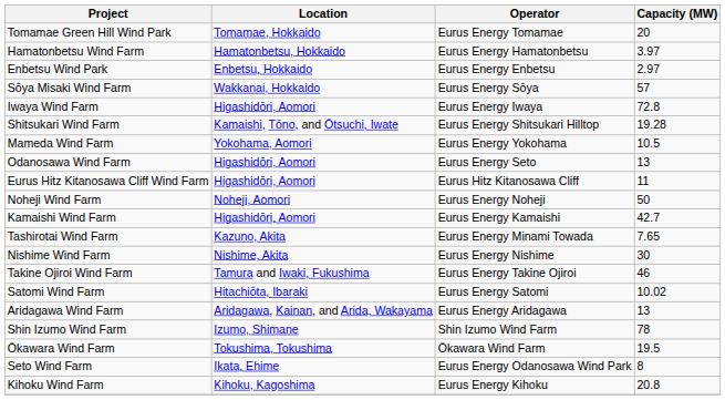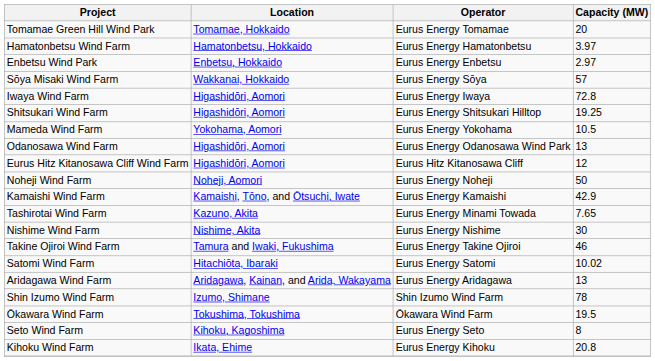 <table class="wikitable">
 <tr>
 <th>Project</th>
 <th>Location</th>
 <th>Operator</th>
 <th>Capacity (MW)</th>
 </tr>
 <tr>
 <td>Tomamae Green Hill Wind Park</td>
 <td><a href='#'>Tomamae, Hokkaido</a></td>
 <td>Eurus Energy Tomamae</td>
 <td>20</td>
 </tr>
 <tr>
 <td>Hamatonbetsu Wind Farm</td>
 <td><a href='#'>Hamatonbetsu, Hokkaido</a></td>
 <td>Eurus Energy Hamatonbetsu</td>
 <td>3.97</td>
 </tr>
 <tr>
 <td>Enbetsu Wind Park</td>
 <td><a href='#'>Enbetsu, Hokkaido</a></td>
 <td>Eurus Energy Enbetsu</td>
 <td>2.97</td>
 </tr>
 <tr>
 <td>Sōya Misaki Wind Farm</td>
 <td><a href='#'>Wakkanai, Hokkaido</a></td>
 <td>Eurus Energy Sōya</td>
 <td>57</td>
 </tr>
 <tr>
 <td>Iwaya Wind Farm</td>
 <td><a href='#'>Higashidōri, Aomori</a></td>
 <td>Eurus Energy Iwaya</td>
 <td>72.8</td>
 </tr>
 <tr>
 <td>Shitsukari Wind Farm</td>
-<td><a href='#'>Kamaishi</a>, <a href='#'>Tōno</a>, and <a href='#'>Ōtsuchi, Iwate</a></td>
+<td><a href='#'>Higashidōri, Aomori</a></td>
 <td>Eurus Energy Shitsukari Hilltop</td>
-<td>19.28</td>
+<td>19.25</td>
 </tr>
 <tr>
 <td>Mameda Wind Farm</td>
 <td><a href='#'>Yokohama, Aomori</a></td>
 <td>Eurus Energy Yokohama</td>
 <td>10.5</td>
 </tr>
 <tr>
 <td>Odanosawa Wind Farm</td>
 <td><a href='#'>Higashidōri, Aomori</a></td>
-<td>Eurus Energy Seto</td>
+<td>Eurus Energy Odanosawa Wind Park</td>
 <td>13</td>
 </tr>
 <tr>
 <td>Eurus Hitz Kitanosawa Cliff Wind Farm</td>
 <td><a href='#'>Higashidōri, Aomori</a></td>
 <td>Eurus Hitz Kitanosawa Cliff</td>
-<td>11</td>
+<td>12</td>
 </tr>
 <tr>
 <td>Noheji Wind Farm</td>
 <td><a href='#'>Noheji, Aomori</a></td>
 <td>Eurus Energy Noheji</td>
 <td>50</td>
 </tr>
 <tr>
 <td>Kamaishi Wind Farm</td>
-<td><a href='#'>Higashidōri, Aomori</a></td>
+<td><a href='#'>Kamaishi</a>, <a href='#'>Tōno</a>, and <a href='#'>Ōtsuchi, Iwate</a></td>
 <td>Eurus Energy Kamaishi</td>
-<td>42.7</td>
+<td>42.9</td>
 </tr>
 <tr>
 <td>Tashirotai Wind Farm</td>
 <td><a href='#'>Kazuno, Akita</a></td>
 <td>Eurus Energy Minami Towada</td>
 <td>7.65</td>
 </tr>
 <tr>
 <td>Nishime Wind Farm</td>
 <td><a href='#'>Nishime, Akita</a></td>
 <td>Eurus Energy Nishime</td>
 <td>30</td>
 </tr>
 <tr>
 <td>Takine Ojiroi Wind Farm</td>
 <td><a href='#'>Tamura</a> and <a href='#'>Iwaki, Fukushima</a></td>
 <td>Eurus Energy Takine Ojiroi</td>
 <td>46</td>
 </tr>
 <tr>
 <td>Satomi Wind Farm</td>
 <td><a href='#'>Hitachiōta, Ibaraki</a></td>
 <td>Eurus Energy Satomi</td>
 <td>10.02</td>
 </tr>
 <tr>
 <td>Aridagawa Wind Farm</td>
 <td><a href='#'>Aridagawa</a>, <a href='#'>Kainan</a>, and <a href='#'>Arida, Wakayama</a></td>
 <td>Eurus Energy Aridagawa</td>
 <td>13</td>
 </tr>
 <tr>
 <td>Shin Izumo Wind Farm</td>
 <td><a href='#'>Izumo, Shimane</a></td>
 <td>Shin Izumo Wind Farm</td>
 <td>78</td>
 </tr>
 <tr>
 <td>Ōkawara Wind Farm</td>
 <td><a href='#'>Tokushima, Tokushima</a></td>
 <td>Ōkawara Wind Farm</td>
 <td>19.5</td>
 </tr>
 <tr>
 <td>Seto Wind Farm</td>
-<td><a href='#'>Ikata, Ehime</a></td>
-<td>Eurus Energy Odanosawa Wind Park</td>
+<td><a href='#'>Kihoku, Kagoshima</a></td>
+<td>Eurus Energy Seto</td>
 <td>8</td>
 </tr>
 <tr>
 <td>Kihoku Wind Farm</td>
-<td><a href='#'>Kihoku, Kagoshima</a></td>
+<td><a href='#'>Ikata, Ehime</a></td>
 <td>Eurus Energy Kihoku</td>
 <td>20.8</td>
 </tr>
 <tr>
 </tr>
 </table>
